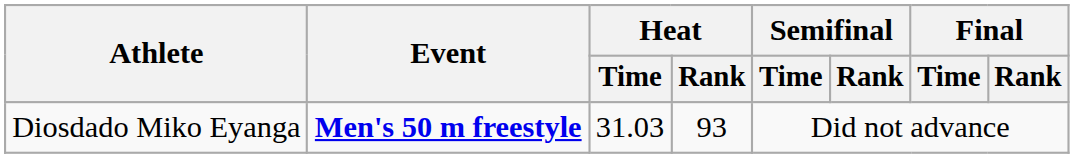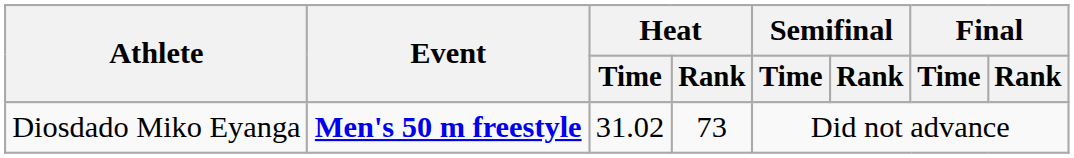 <table class=wikitable style="font-size:90%">
 <tr>
 <th rowspan="2">Athlete</th>
 <th rowspan="2">Event</th>
 <th colspan="2">Heat</th>
 <th colspan="2">Semifinal</th>
 <th colspan="2">Final</th>
 </tr>
 <tr style="font-size:95%">
 <th>Time</th>
 <th>Rank</th>
 <th>Time</th>
 <th>Rank</th>
 <th>Time</th>
 <th>Rank</th>
 </tr>
 <tr align=center>
 <td align=left>Diosdado Miko Eyanga</td>
 <td align=left><strong><a href='#'>Men's 50 m freestyle</a></strong></td>
-<td>31.03</td>
-<td>93</td>
+<td>31.02</td>
+<td>73</td>
 <td colspan="4">Did not advance</td>
 </tr>
 </table>
